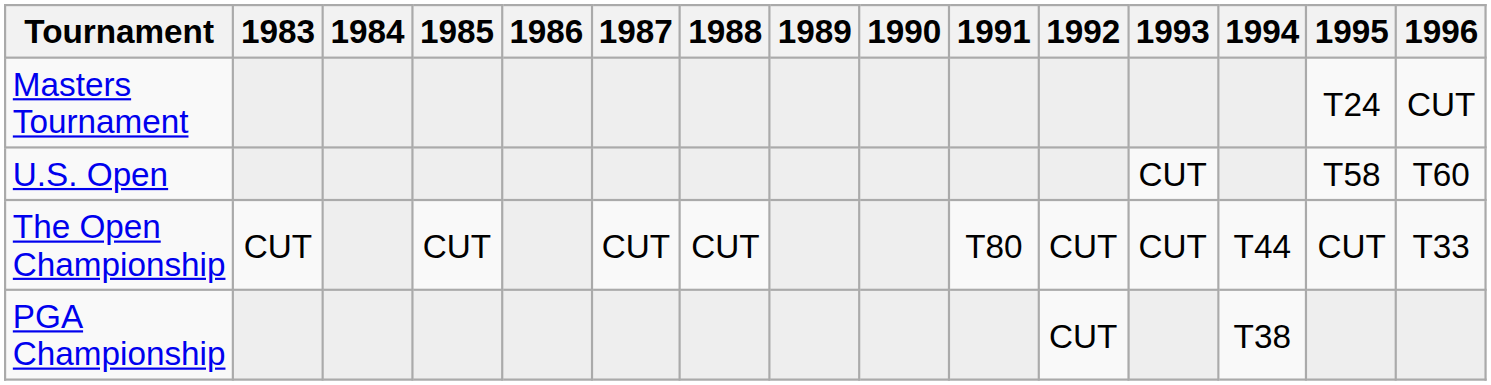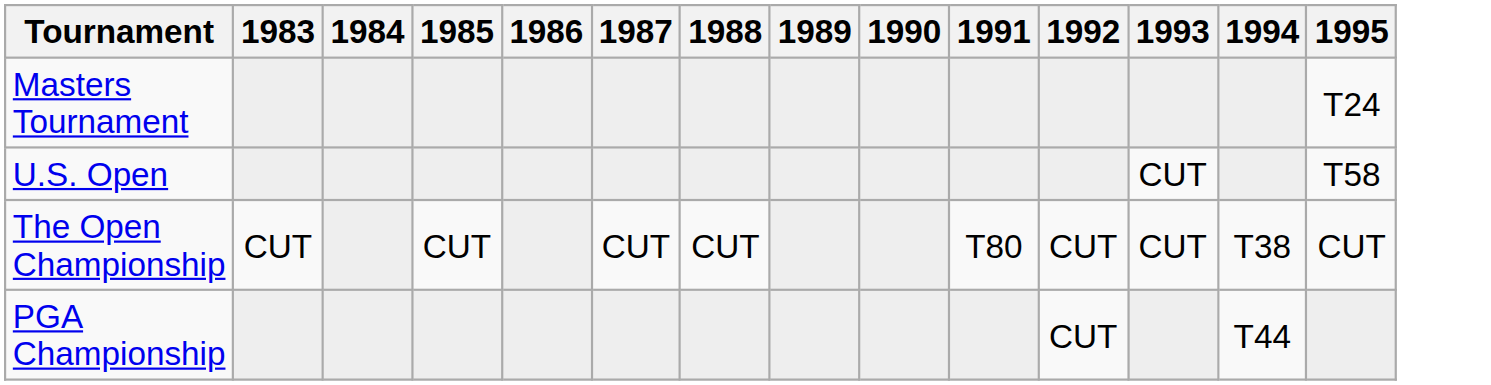 <table class="wikitable" style="font-size:95%;text-align:center;">
 <tr>
 <th>Tournament</th>
 <th>1983</th>
 <th>1984</th>
 <th>1985</th>
 <th>1986</th>
 <th>1987</th>
 <th>1988</th>
 <th>1989</th>
 <th>1990</th>
 <th>1991</th>
 <th>1992</th>
 <th>1993</th>
 <th>1994</th>
 <th>1995</th>
-<th>1996</th>
 </tr>
 <tr>
 <td align=left><a href='#'>Masters Tournament</a></td>
 <td style="background:#eeeeee;"></td>
 <td style="background:#eeeeee;"></td>
 <td style="background:#eeeeee;"></td>
 <td style="background:#eeeeee;"></td>
 <td style="background:#eeeeee;"></td>
 <td style="background:#eeeeee;"></td>
 <td style="background:#eeeeee;"></td>
 <td style="background:#eeeeee;"></td>
 <td style="background:#eeeeee;"></td>
 <td style="background:#eeeeee;"></td>
 <td style="background:#eeeeee;"></td>
 <td style="background:#eeeeee;"></td>
 <td>T24</td>
-<td>CUT</td>
 </tr>
 <tr>
 <td align=left><a href='#'>U.S. Open</a></td>
 <td style="background:#eeeeee;"></td>
 <td style="background:#eeeeee;"></td>
 <td style="background:#eeeeee;"></td>
 <td style="background:#eeeeee;"></td>
 <td style="background:#eeeeee;"></td>
 <td style="background:#eeeeee;"></td>
 <td style="background:#eeeeee;"></td>
 <td style="background:#eeeeee;"></td>
 <td style="background:#eeeeee;"></td>
 <td style="background:#eeeeee;"></td>
 <td>CUT</td>
 <td style="background:#eeeeee;"></td>
 <td>T58</td>
-<td>T60</td>
 </tr>
 <tr>
 <td align=left><a href='#'>The Open Championship</a></td>
 <td>CUT</td>
 <td style="background:#eeeeee;"></td>
 <td>CUT</td>
 <td style="background:#eeeeee;"></td>
 <td>CUT</td>
 <td>CUT</td>
 <td style="background:#eeeeee;"></td>
 <td style="background:#eeeeee;"></td>
 <td>T80</td>
 <td>CUT</td>
 <td>CUT</td>
-<td>T44</td>
+<td>T38</td>
 <td>CUT</td>
-<td>T33</td>
 </tr>
 <tr>
 <td align=left><a href='#'>PGA Championship</a></td>
 <td style="background:#eeeeee;"></td>
 <td style="background:#eeeeee;"></td>
 <td style="background:#eeeeee;"></td>
 <td style="background:#eeeeee;"></td>
 <td style="background:#eeeeee;"></td>
 <td style="background:#eeeeee;"></td>
 <td style="background:#eeeeee;"></td>
 <td style="background:#eeeeee;"></td>
 <td style="background:#eeeeee;"></td>
 <td>CUT</td>
 <td style="background:#eeeeee;"></td>
-<td>T38</td>
-<td style="background:#eeeeee;"></td>
+<td>T44</td>
 <td style="background:#eeeeee;"></td>
 </tr>
 </table>
